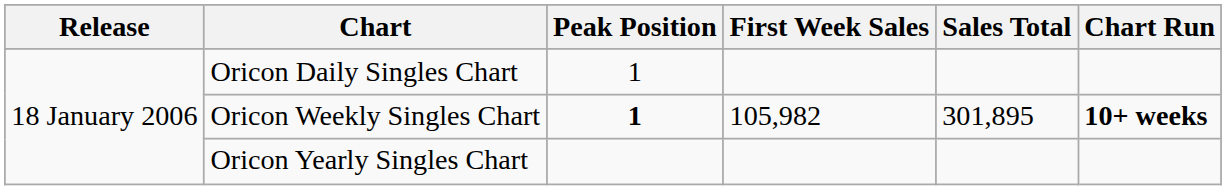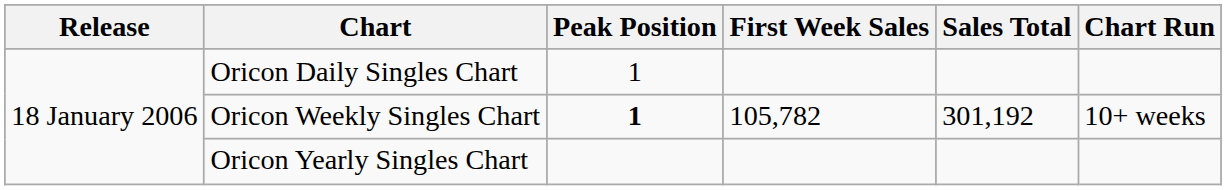 <table class="wikitable">
 <tr>
 <th>Release</th>
 <th>Chart</th>
 <th>Peak Position</th>
 <th>First Week Sales</th>
 <th>Sales Total</th>
 <th>Chart Run</th>
 </tr>
 <tr>
 <td rowspan="3">18 January 2006</td>
 <td>Oricon Daily Singles Chart</td>
 <td align="center">1</td>
 <td></td>
 <td></td>
 <td></td>
 </tr>
 <tr>
 <td>Oricon Weekly Singles Chart</td>
 <td align="center"><strong>1</strong></td>
-<td>105,982</td>
-<td>301,895</td>
-<td><strong>10+ weeks</strong></td>
+<td>105,782</td>
+<td>301,192</td>
+<td>10+ weeks</td>
 </tr>
 <tr>
 <td>Oricon Yearly Singles Chart</td>
 <td align="center"></td>
 <td></td>
 <td></td>
 <td></td>
 </tr>
 </table>
